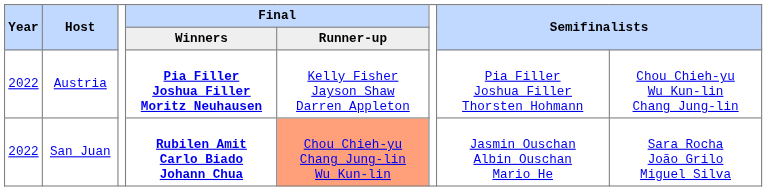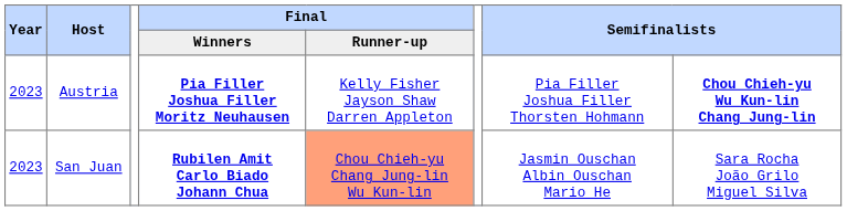 <table border="1" style="border-collapse:collapse; text-align:center; font-size:90%" cellpadding="3" cellspacing="0">
 <tr bgcolor="#C1D8FF">
 <th rowspan="2" width="5%">Year</th>
 <th rowspan="2" width="10%">Host</th>
 <td rowspan="27" width="1%" bgcolor="ffffff"></td>
 <th colspan="2">Final</th>
 <td rowspan="27" width="1%" bgcolor="ffffff"></td>
 <th rowspan="2" colspan="2">Semifinalists</th>
 </tr>
 <tr bgcolor="EFEFEF">
 <th width="20%">Winners</th>
 <th width="20%">Runner-up</th>
 </tr>
 <tr>
-<td><a href='#'>2022</a></td>
+<td><a href='#'>2023</a></td>
 <td> <a href='#'>Austria</a></td>
 <td><strong><br><a href='#'>Pia Filler</a><br><a href='#'>Joshua Filler</a><br><a href='#'>Moritz Neuhausen</a></strong></td>
 <td><br><a href='#'>Kelly Fisher</a><br><a href='#'>Jayson Shaw</a><br><a href='#'>Darren Appleton</a></td>
 <td><br><a href='#'>Pia Filler</a><br><a href='#'>Joshua Filler</a><br><a href='#'>Thorsten Hohmann</a></td>
-<td><br><a href='#'>Chou Chieh-yu</a><br><a href='#'>Wu Kun-lin</a><br><a href='#'>Chang Jung-lin</a></td>
+<td><strong><br><a href='#'>Chou Chieh-yu</a><br><a href='#'>Wu Kun-lin</a><br><a href='#'>Chang Jung-lin</a></strong></td>
 </tr>
 <tr>
-<td><a href='#'>2022</a></td>
+<td><a href='#'>2023</a></td>
 <td> <a href='#'>San Juan</a></td>
 <td><strong><br><a href='#'>Rubilen Amit</a><br><a href='#'>Carlo Biado</a><br><a href='#'>Johann Chua</a></strong></td>
 <td style="background: lightsalmon;"><br><a href='#'>Chou Chieh-yu</a><br><a href='#'>Chang Jung-lin</a><br><a href='#'>Wu Kun-lin</a></td>
 <td><br><a href='#'>Jasmin Ouschan</a><br><a href='#'>Albin Ouschan</a><br><a href='#'>Mario He</a></td>
 <td><br><a href='#'>Sara Rocha</a><br><a href='#'>João Grilo</a><br><a href='#'>Miguel Silva</a></td>
 </tr>
 </table>
